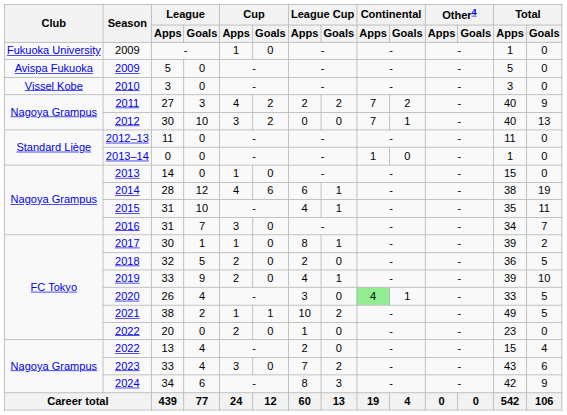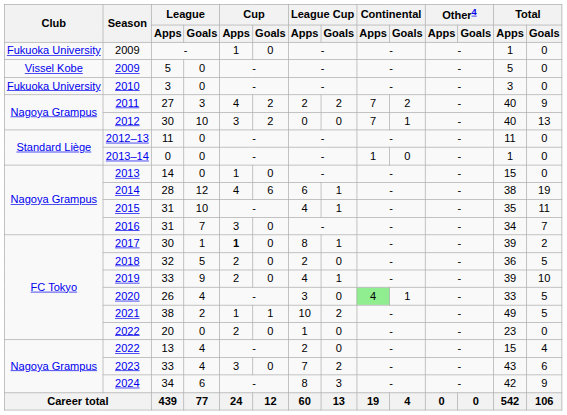 <table class="wikitable" style="text-align:center;">
 <tr>
 <th rowspan="2">Club</th>
 <th rowspan="2">Season</th>
 <th colspan="2">League</th>
 <th colspan="2">Cup</th>
 <th colspan="2">League Cup</th>
 <th colspan="2">Continental</th>
 <th colspan="2">Other<sup><a href='#'>4</a></sup></th>
 <th colspan="2">Total</th>
 </tr>
 <tr>
 <th>Apps</th>
 <th>Goals</th>
 <th>Apps</th>
 <th>Goals</th>
 <th>Apps</th>
 <th>Goals</th>
 <th>Apps</th>
 <th>Goals</th>
 <th>Apps</th>
 <th>Goals</th>
 <th>Apps</th>
 <th>Goals</th>
 </tr>
 <tr>
 <td><a href='#'>Fukuoka University</a></td>
 <td>2009</td>
 <td colspan="2">-</td>
 <td>1</td>
 <td>0</td>
 <td colspan="2">-</td>
 <td colspan="2">-</td>
 <td colspan="2">-</td>
 <td>1</td>
 <td>0</td>
 </tr>
 <tr>
-<td><a href='#'>Avispa Fukuoka</a></td>
+<td><a href='#'>Vissel Kobe</a></td>
 <td><a href='#'>2009</a></td>
 <td>5</td>
 <td>0</td>
 <td colspan="2">-</td>
 <td colspan="2">-</td>
 <td colspan="2">-</td>
 <td colspan="2">-</td>
 <td>5</td>
 <td>0</td>
 </tr>
 <tr>
-<td><a href='#'>Vissel Kobe</a></td>
+<td><a href='#'>Fukuoka University</a></td>
 <td><a href='#'>2010</a></td>
 <td>3</td>
 <td>0</td>
 <td colspan="2">-</td>
 <td colspan="2">-</td>
 <td colspan="2">-</td>
 <td colspan="2">-</td>
 <td>3</td>
 <td>0</td>
 </tr>
 <tr>
 <td rowspan="2"><a href='#'>Nagoya Grampus</a></td>
 <td><a href='#'>2011</a></td>
 <td>27</td>
 <td>3</td>
 <td>4</td>
 <td>2</td>
 <td>2</td>
 <td>2</td>
 <td>7</td>
 <td>2</td>
 <td colspan="2">-</td>
 <td>40</td>
 <td>9</td>
 </tr>
 <tr>
 <td><a href='#'>2012</a></td>
 <td>30</td>
 <td>10</td>
 <td>3</td>
 <td>2</td>
 <td>0</td>
 <td>0</td>
 <td>7</td>
 <td>1</td>
 <td colspan="2">-</td>
 <td>40</td>
 <td>13</td>
 </tr>
 <tr>
 <td rowspan="2"><a href='#'>Standard Liège</a></td>
 <td><a href='#'>2012–13</a></td>
 <td>11</td>
 <td>0</td>
 <td colspan="2">-</td>
 <td colspan="2">-</td>
 <td colspan="2">-</td>
 <td colspan="2">-</td>
 <td>11</td>
 <td>0</td>
 </tr>
 <tr>
 <td><a href='#'>2013–14</a></td>
 <td>0</td>
 <td>0</td>
 <td colspan="2">-</td>
 <td colspan="2">-</td>
 <td>1</td>
 <td>0</td>
 <td colspan="2">-</td>
 <td>1</td>
 <td>0</td>
 </tr>
 <tr>
 <td rowspan="4"><a href='#'>Nagoya Grampus</a></td>
 <td><a href='#'>2013</a></td>
 <td>14</td>
 <td>0</td>
 <td>1</td>
 <td>0</td>
 <td colspan="2">-</td>
 <td colspan="2">-</td>
 <td colspan="2">-</td>
 <td>15</td>
 <td>0</td>
 </tr>
 <tr>
 <td><a href='#'>2014</a></td>
 <td>28</td>
 <td>12</td>
 <td>4</td>
 <td>6</td>
 <td>6</td>
 <td>1</td>
 <td colspan="2">-</td>
 <td colspan="2">-</td>
 <td>38</td>
 <td>19</td>
 </tr>
 <tr>
 <td><a href='#'>2015</a></td>
 <td>31</td>
 <td>10</td>
 <td colspan="2">-</td>
 <td>4</td>
 <td>1</td>
 <td colspan="2">-</td>
 <td colspan="2">-</td>
 <td>35</td>
 <td>11</td>
 </tr>
 <tr>
 <td><a href='#'>2016</a></td>
 <td>31</td>
 <td>7</td>
 <td>3</td>
 <td>0</td>
 <td colspan="2">-</td>
 <td colspan="2">-</td>
 <td colspan="2">-</td>
 <td>34</td>
 <td>7</td>
 </tr>
 <tr>
 <td rowspan="6"><a href='#'>FC Tokyo</a></td>
 <td><a href='#'>2017</a></td>
 <td>30</td>
 <td>1</td>
-<td>1</td>
+<td><strong>1</strong></td>
 <td>0</td>
 <td>8</td>
 <td>1</td>
 <td colspan="2">-</td>
 <td colspan="2">-</td>
 <td>39</td>
 <td>2</td>
 </tr>
 <tr>
 <td><a href='#'>2018</a></td>
 <td>32</td>
 <td>5</td>
 <td>2</td>
 <td>0</td>
 <td>2</td>
 <td>0</td>
 <td colspan="2">-</td>
 <td colspan="2">-</td>
 <td>36</td>
 <td>5</td>
 </tr>
 <tr>
 <td><a href='#'>2019</a></td>
 <td>33</td>
 <td>9</td>
 <td>2</td>
 <td>0</td>
 <td>4</td>
 <td>1</td>
 <td colspan="2">-</td>
 <td colspan="2">-</td>
 <td>39</td>
 <td>10</td>
 </tr>
 <tr>
 <td><a href='#'>2020</a></td>
 <td>26</td>
 <td>4</td>
 <td colspan="2">-</td>
 <td>3</td>
 <td>0</td>
 <td style="background: lightgreen;">4</td>
 <td>1</td>
 <td colspan="2">-</td>
 <td>33</td>
 <td>5</td>
 </tr>
 <tr>
 <td><a href='#'>2021</a></td>
 <td>38</td>
 <td>2</td>
 <td>1</td>
 <td>1</td>
 <td>10</td>
 <td>2</td>
 <td colspan="2">-</td>
 <td colspan="2">-</td>
 <td>49</td>
 <td>5</td>
 </tr>
 <tr>
 <td><a href='#'>2022</a></td>
 <td>20</td>
 <td>0</td>
 <td>2</td>
 <td>0</td>
 <td>1</td>
 <td>0</td>
 <td colspan="2">-</td>
 <td colspan="2">-</td>
 <td>23</td>
 <td>0</td>
 </tr>
 <tr>
 <td rowspan="3"><a href='#'>Nagoya Grampus</a></td>
 <td><a href='#'>2022</a></td>
 <td>13</td>
 <td>4</td>
 <td colspan="2">-</td>
 <td>2</td>
 <td>0</td>
 <td colspan="2">-</td>
 <td colspan="2">-</td>
 <td>15</td>
 <td>4</td>
 </tr>
 <tr>
 <td><a href='#'>2023</a></td>
 <td>33</td>
 <td>4</td>
 <td>3</td>
 <td>0</td>
 <td>7</td>
 <td>2</td>
 <td colspan="2">-</td>
 <td colspan="2">-</td>
 <td>43</td>
 <td>6</td>
 </tr>
 <tr>
 <td><a href='#'>2024</a></td>
 <td>34</td>
 <td>6</td>
 <td colspan="2">-</td>
 <td>8</td>
 <td>3</td>
 <td colspan="2">-</td>
 <td colspan="2">-</td>
 <td>42</td>
 <td>9</td>
 </tr>
 <tr>
 <th colspan="2">Career total</th>
 <th>439</th>
 <th>77</th>
 <th>24</th>
 <th>12</th>
 <th>60</th>
 <th>13</th>
 <th>19</th>
 <th>4</th>
 <th>0</th>
 <th>0</th>
 <th>542</th>
 <th>106</th>
 </tr>
 </table>
